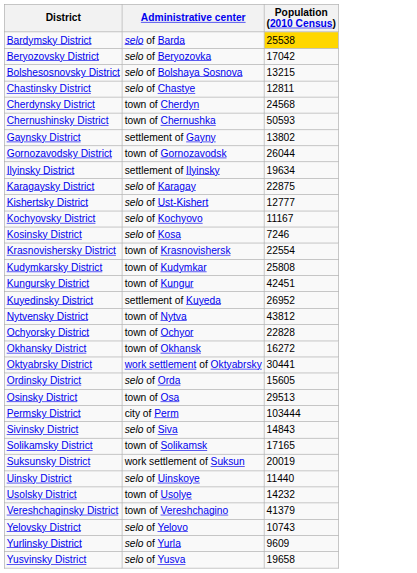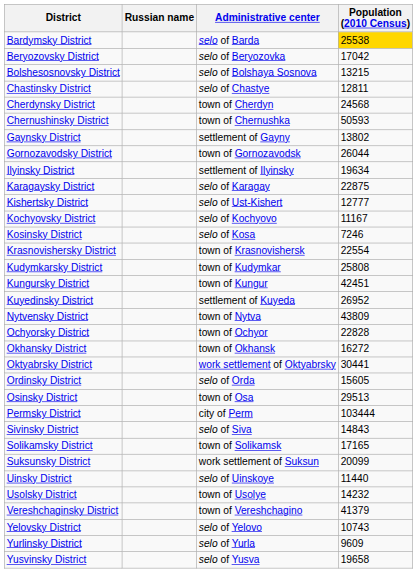 <table class="wikitable sortable">
 <tr>
 <th>District</th>
+<th>Russian name</th>
 <th><a href='#'>Administrative center</a></th>
 <th>Population<br>(<a href='#'>2010 Census</a>)</th>
 </tr>
 <tr>
 <td><a href='#'>Bardymsky District</a></td>
+<td></td>
 <td><em><a href='#'>selo</a></em> of <a href='#'>Barda</a></td>
 <td style="background: gold;">25538</td>
 </tr>
 <tr>
 <td><a href='#'>Beryozovsky District</a></td>
+<td></td>
 <td><em>selo</em> of <a href='#'>Beryozovka</a></td>
 <td>17042</td>
 </tr>
 <tr>
 <td><a href='#'>Bolshesosnovsky District</a></td>
+<td></td>
 <td><em>selo</em> of <a href='#'>Bolshaya Sosnova</a></td>
 <td>13215</td>
 </tr>
 <tr>
 <td><a href='#'>Chastinsky District</a></td>
+<td></td>
 <td><em>selo</em> of <a href='#'>Chastye</a></td>
 <td>12811</td>
 </tr>
 <tr>
 <td><a href='#'>Cherdynsky District</a></td>
+<td></td>
 <td>town of <a href='#'>Cherdyn</a></td>
 <td>24568</td>
 </tr>
 <tr>
 <td><a href='#'>Chernushinsky District</a></td>
+<td></td>
 <td>town of <a href='#'>Chernushka</a></td>
 <td>50593</td>
 </tr>
 <tr>
 <td><a href='#'>Gaynsky District</a></td>
+<td></td>
 <td>settlement of <a href='#'>Gayny</a></td>
 <td>13802</td>
 </tr>
 <tr>
 <td><a href='#'>Gornozavodsky District</a></td>
+<td></td>
 <td>town of <a href='#'>Gornozavodsk</a></td>
 <td>26044</td>
 </tr>
 <tr>
 <td><a href='#'>Ilyinsky District</a></td>
+<td></td>
 <td>settlement of <a href='#'>Ilyinsky</a></td>
 <td>19634</td>
 </tr>
 <tr>
 <td><a href='#'>Karagaysky District</a></td>
+<td></td>
 <td><em>selo</em> of <a href='#'>Karagay</a></td>
 <td>22875</td>
 </tr>
 <tr>
 <td><a href='#'>Kishertsky District</a></td>
+<td></td>
 <td><em>selo</em> of <a href='#'>Ust-Kishert</a></td>
 <td>12777</td>
 </tr>
 <tr>
 <td><a href='#'>Kochyovsky District</a></td>
+<td></td>
 <td><em>selo</em> of <a href='#'>Kochyovo</a></td>
 <td>11167</td>
 </tr>
 <tr>
 <td><a href='#'>Kosinsky District</a></td>
+<td></td>
 <td><em>selo</em> of <a href='#'>Kosa</a></td>
 <td>7246</td>
 </tr>
 <tr>
 <td><a href='#'>Krasnovishersky District</a></td>
+<td></td>
 <td>town of <a href='#'>Krasnovishersk</a></td>
 <td>22554</td>
 </tr>
 <tr>
 <td><a href='#'>Kudymkarsky District</a></td>
+<td></td>
 <td>town of <a href='#'>Kudymkar</a></td>
 <td>25808</td>
 </tr>
 <tr>
 <td><a href='#'>Kungursky District</a></td>
+<td></td>
 <td>town of <a href='#'>Kungur</a></td>
 <td>42451</td>
 </tr>
 <tr>
 <td><a href='#'>Kuyedinsky District</a></td>
+<td></td>
 <td>settlement of <a href='#'>Kuyeda</a></td>
 <td>26952</td>
 </tr>
 <tr>
 <td><a href='#'>Nytvensky District</a></td>
+<td></td>
 <td>town of <a href='#'>Nytva</a></td>
-<td>43812</td>
+<td>43809</td>
 </tr>
 <tr>
 <td><a href='#'>Ochyorsky District</a></td>
+<td></td>
 <td>town of <a href='#'>Ochyor</a></td>
 <td>22828</td>
 </tr>
 <tr>
 <td><a href='#'>Okhansky District</a></td>
+<td></td>
 <td>town of <a href='#'>Okhansk</a></td>
 <td>16272</td>
 </tr>
 <tr>
 <td><a href='#'>Oktyabrsky District</a></td>
+<td></td>
 <td><a href='#'>work settlement</a> of <a href='#'>Oktyabrsky</a></td>
 <td>30441</td>
 </tr>
 <tr>
 <td><a href='#'>Ordinsky District</a></td>
+<td></td>
 <td><em>selo</em> of <a href='#'>Orda</a></td>
 <td>15605</td>
 </tr>
 <tr>
 <td><a href='#'>Osinsky District</a></td>
+<td></td>
 <td>town of <a href='#'>Osa</a></td>
 <td>29513</td>
 </tr>
 <tr>
 <td><a href='#'>Permsky District</a></td>
+<td></td>
 <td>city of <a href='#'>Perm</a></td>
 <td>103444</td>
 </tr>
 <tr>
 <td><a href='#'>Sivinsky District</a></td>
+<td></td>
 <td><em>selo</em> of <a href='#'>Siva</a></td>
 <td>14843</td>
 </tr>
 <tr>
 <td><a href='#'>Solikamsky District</a></td>
+<td></td>
 <td>town of <a href='#'>Solikamsk</a></td>
 <td>17165</td>
 </tr>
 <tr>
 <td><a href='#'>Suksunsky District</a></td>
+<td></td>
 <td>work settlement of <a href='#'>Suksun</a></td>
-<td>20019</td>
+<td>20099</td>
 </tr>
 <tr>
 <td><a href='#'>Uinsky District</a></td>
+<td></td>
 <td><em>selo</em> of <a href='#'>Uinskoye</a></td>
 <td>11440</td>
 </tr>
 <tr>
 <td><a href='#'>Usolsky District</a></td>
+<td></td>
 <td>town of <a href='#'>Usolye</a></td>
 <td>14232</td>
 </tr>
 <tr>
 <td><a href='#'>Vereshchaginsky District</a></td>
+<td></td>
 <td>town of <a href='#'>Vereshchagino</a></td>
 <td>41379</td>
 </tr>
 <tr>
 <td><a href='#'>Yelovsky District</a></td>
+<td></td>
 <td><em>selo</em> of <a href='#'>Yelovo</a></td>
 <td>10743</td>
 </tr>
 <tr>
 <td><a href='#'>Yurlinsky District</a></td>
+<td></td>
 <td><em>selo</em> of <a href='#'>Yurla</a></td>
 <td>9609</td>
 </tr>
 <tr>
 <td><a href='#'>Yusvinsky District</a></td>
+<td></td>
 <td><em>selo</em> of <a href='#'>Yusva</a></td>
 <td>19658</td>
 </tr>
 </table>
